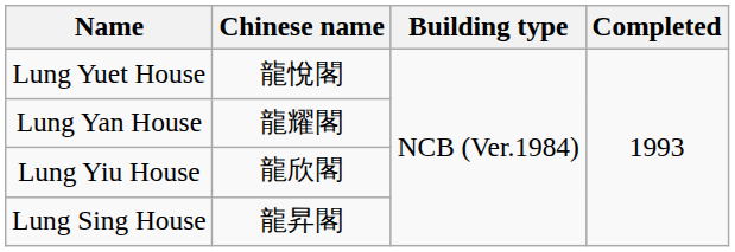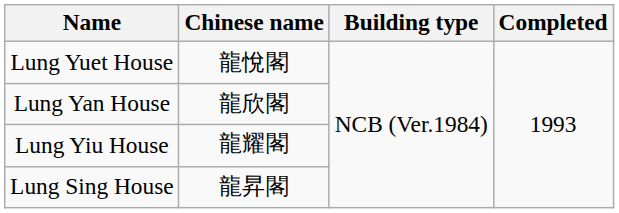 <table class="wikitable" style="text-align: center">
 <tr>
 <th>Name</th>
 <th>Chinese name</th>
 <th>Building type</th>
 <th>Completed</th>
 </tr>
 <tr>
 <td>Lung Yuet House</td>
 <td>龍悅閣</td>
 <td rowspan="4">NCB (Ver.1984)</td>
 <td rowspan="4">1993</td>
 </tr>
 <tr>
 <td>Lung Yan House</td>
-<td>龍耀閣</td>
+<td>龍欣閣</td>
 </tr>
 <tr>
 <td>Lung Yiu House</td>
-<td>龍欣閣</td>
+<td>龍耀閣</td>
 </tr>
 <tr>
 <td>Lung Sing House</td>
 <td>龍昇閣</td>
 </tr>
 </table>
